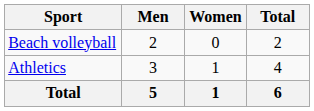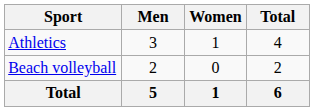 <table class="wikitable sortable" style="text-align:center;">
 <tr>
 <th width=110>Sport</th>
 <th width=55>Men</th>
 <th width=55>Women</th>
 <th width=55>Total</th>
 </tr>
 <tr>
+<td align=left><a href='#'>Athletics</a></td>
+<td>3</td>
+<td>1</td>
+<td>4</td>
+</tr>
+<tr>
 <td align=left><a href='#'>Beach volleyball</a></td>
 <td>2</td>
 <td>0</td>
 <td>2</td>
-</tr>
-<tr>
-<td align=left><a href='#'>Athletics</a></td>
-<td>3</td>
-<td>1</td>
-<td>4</td>
 </tr>
 <tr>
 <th>Total</th>
 <th>5</th>
 <th>1</th>
 <th>6</th>
 </tr>
 </table>
